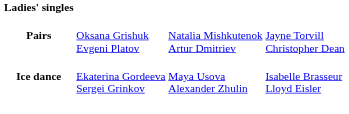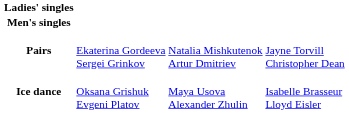 <table>
 <tr>
 <th scope="row">Ladies' singles<br></th>
 <td></td>
 <td></td>
 <td></td>
 </tr>
 <tr>
+<th scope="row">Men's singles<br></th>
+<td></td>
+<td></td>
+<td></td>
+</tr>
+<tr>
 <th scope="row">Pairs<br></th>
-<td> <br>  <a href='#'>Oksana Grishuk</a><br><a href='#'>Evgeni Platov</a></td>
+<td> <br> <a href='#'>Ekaterina Gordeeva</a><br><a href='#'>Sergei Grinkov</a></td>
 <td> <br> <a href='#'>Natalia Mishkutenok</a><br><a href='#'>Artur Dmitriev</a></td>
 <td> <br>  <a href='#'>Jayne Torvill</a><br><a href='#'>Christopher Dean</a></td>
 </tr>
 <tr>
 <th scope="row">Ice dance<br></th>
-<td> <br> <a href='#'>Ekaterina Gordeeva</a><br><a href='#'>Sergei Grinkov</a></td>
+<td> <br>  <a href='#'>Oksana Grishuk</a><br><a href='#'>Evgeni Platov</a></td>
 <td> <br>  <a href='#'>Maya Usova</a><br><a href='#'>Alexander Zhulin</a></td>
 <td> <br> <a href='#'>Isabelle Brasseur</a><br><a href='#'>Lloyd Eisler</a></td>
 </tr>
 <tr>
 </tr>
 </table>
